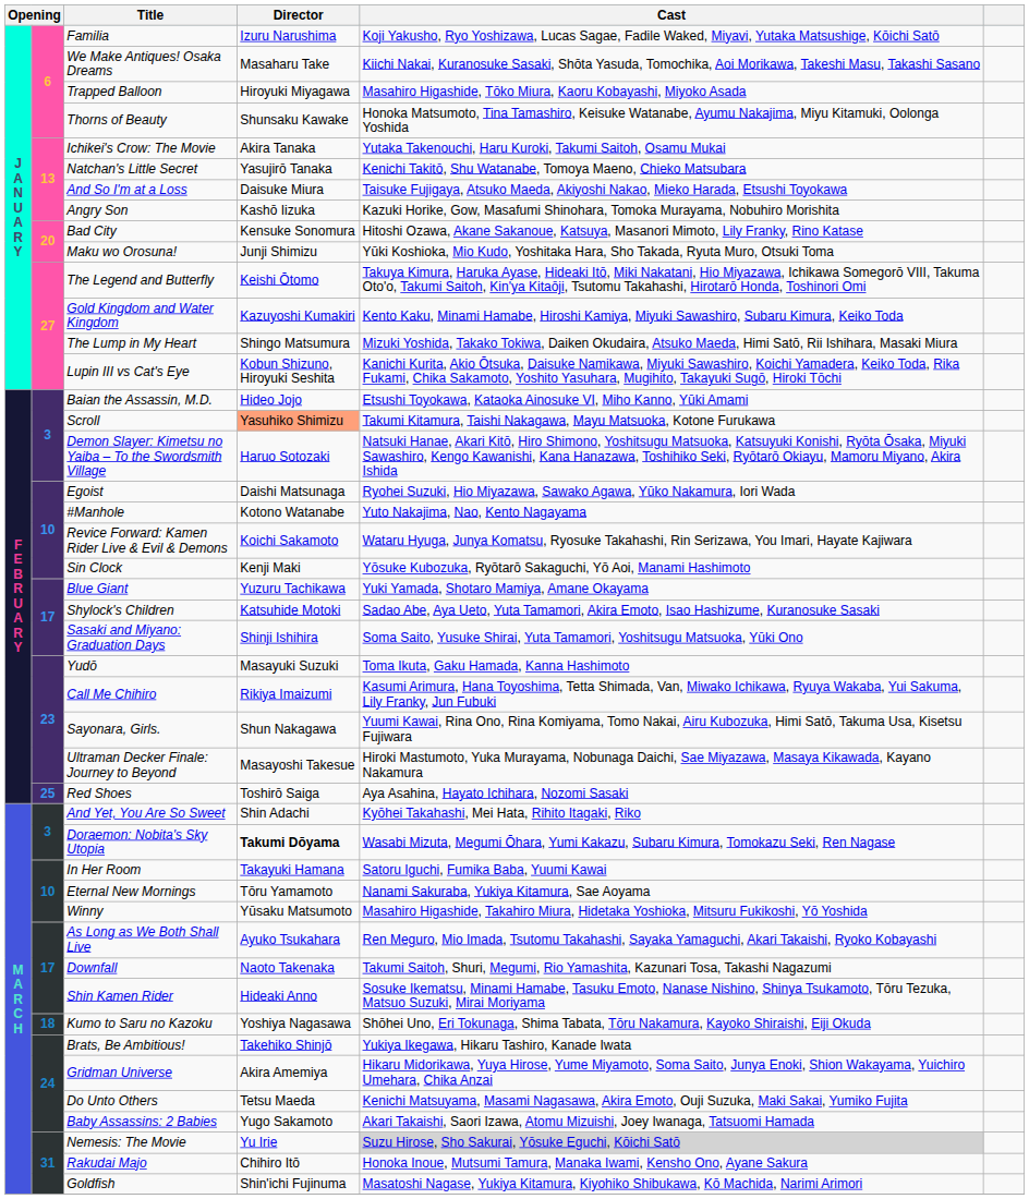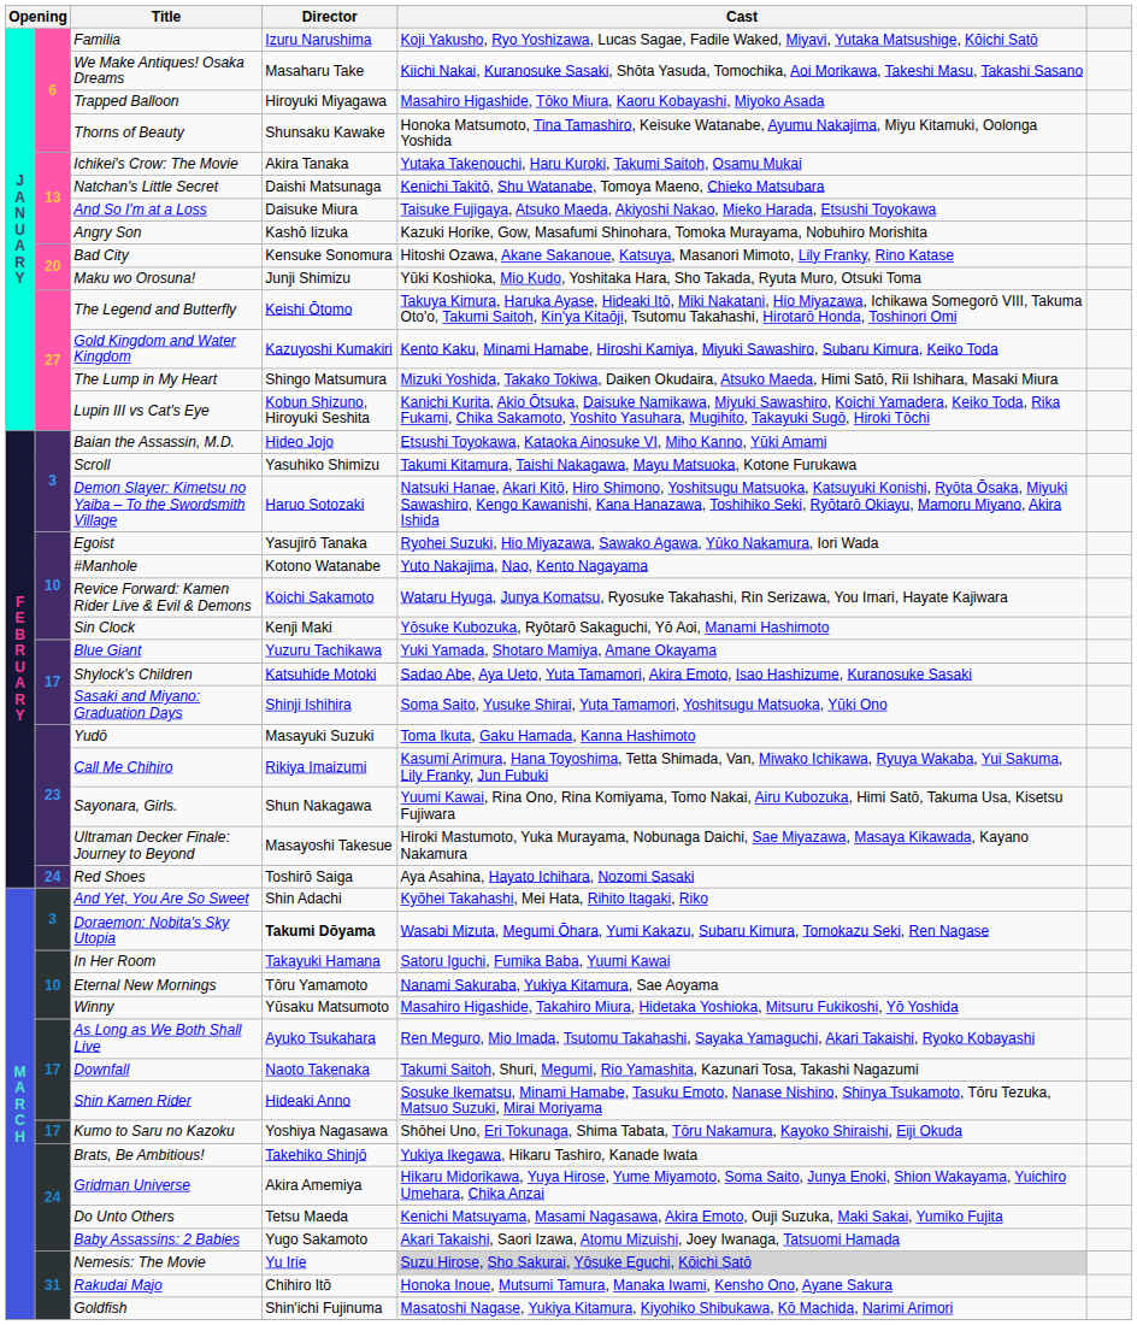 <table class="wikitable sortable">
 <tr style="background:#b0e0e6; text-align:center">
 <th colspan="2">Opening</th>
 <th style="width:17%">Title</th>
 <th style="width:12%">Director</th>
 <th>Cast</th>
 <th style="width:4%;"></th>
 </tr>
 <tr>
 <th rowspan="14" style="text-align:center; background:#00FFDD; color:#444466;">J<br>A<br>N<br>U<br>A<br>R<br>Y</th>
 <td rowspan="4" style="text-align:center; background:#FF55AA; color:#FFC640;"><strong>6</strong></td>
 <td><em>Familia</em></td>
 <td><a href='#'>Izuru Narushima</a></td>
 <td><a href='#'>Koji Yakusho</a>, <a href='#'>Ryo Yoshizawa</a>, Lucas Sagae, Fadile Waked, <a href='#'>Miyavi</a>, <a href='#'>Yutaka Matsushige</a>, <a href='#'>Kōichi Satō</a></td>
 <td></td>
 </tr>
 <tr>
 <td><em>We Make Antiques! Osaka Dreams</em></td>
 <td>Masaharu Take</td>
 <td><a href='#'>Kiichi Nakai</a>, <a href='#'>Kuranosuke Sasaki</a>, Shōta Yasuda, Tomochika, <a href='#'>Aoi Morikawa</a>, <a href='#'>Takeshi Masu</a>, <a href='#'>Takashi Sasano</a></td>
 <td></td>
 </tr>
 <tr>
 <td><em>Trapped Balloon</em></td>
 <td>Hiroyuki Miyagawa</td>
 <td><a href='#'>Masahiro Higashide</a>, <a href='#'>Tōko Miura</a>, <a href='#'>Kaoru Kobayashi</a>, <a href='#'>Miyoko Asada</a></td>
 <td></td>
 </tr>
 <tr>
 <td><em>Thorns of Beauty</em></td>
 <td>Shunsaku Kawake</td>
 <td>Honoka Matsumoto, <a href='#'>Tina Tamashiro</a>, Keisuke Watanabe, <a href='#'>Ayumu Nakajima</a>, Miyu Kitamuki, Oolonga Yoshida</td>
 <td></td>
 </tr>
 <tr>
 <td rowspan="4" style="text-align:center; background:#FF55AA; color:#FFC640;"><strong>13</strong></td>
 <td><em>Ichikei's Crow: The Movie</em></td>
 <td>Akira Tanaka</td>
 <td><a href='#'>Yutaka Takenouchi</a>, <a href='#'>Haru Kuroki</a>, <a href='#'>Takumi Saitoh</a>, <a href='#'>Osamu Mukai</a></td>
 <td></td>
 </tr>
 <tr>
 <td><em>Natchan's Little Secret</em></td>
-<td>Yasujirō Tanaka</td>
+<td>Daishi Matsunaga</td>
 <td><a href='#'>Kenichi Takitō</a>, <a href='#'>Shu Watanabe</a>, Tomoya Maeno, <a href='#'>Chieko Matsubara</a></td>
 <td></td>
 </tr>
 <tr>
 <td><em><a href='#'>And So I'm at a Loss</a></em></td>
 <td>Daisuke Miura</td>
 <td><a href='#'>Taisuke Fujigaya</a>, <a href='#'>Atsuko Maeda</a>, <a href='#'>Akiyoshi Nakao</a>, <a href='#'>Mieko Harada</a>, <a href='#'>Etsushi Toyokawa</a></td>
 <td></td>
 </tr>
 <tr>
 <td><em>Angry Son</em></td>
 <td>Kashō Iizuka</td>
 <td>Kazuki Horike, Gow, Masafumi Shinohara, Tomoka Murayama, Nobuhiro Morishita</td>
 <td></td>
 </tr>
 <tr>
 <td rowspan="2" style="text-align:center; background:#FF55AA; color:#FFC640;"><strong>20</strong></td>
 <td><em>Bad City</em></td>
 <td>Kensuke Sonomura</td>
 <td>Hitoshi Ozawa, <a href='#'>Akane Sakanoue</a>, <a href='#'>Katsuya</a>, Masanori Mimoto, <a href='#'>Lily Franky</a>, <a href='#'>Rino Katase</a></td>
 <td></td>
 </tr>
 <tr>
 <td><em>Maku wo Orosuna!</em></td>
 <td>Junji Shimizu</td>
 <td>Yūki Koshioka, <a href='#'>Mio Kudo</a>, Yoshitaka Hara, Sho Takada, Ryuta Muro, Otsuki Toma</td>
 <td></td>
 </tr>
 <tr>
 <td rowspan="4" style="text-align:center; background:#FF55AA; color:#FFC640;"><strong>27</strong></td>
 <td><em>The Legend and Butterfly</em></td>
 <td><a href='#'>Keishi Ōtomo</a></td>
 <td><a href='#'>Takuya Kimura</a>, <a href='#'>Haruka Ayase</a>, <a href='#'>Hideaki Itō</a>, <a href='#'>Miki Nakatani</a>, <a href='#'>Hio Miyazawa</a>, Ichikawa Somegorō VIII, Takuma Oto'o, <a href='#'>Takumi Saitoh</a>, <a href='#'>Kin'ya Kitaōji</a>, Tsutomu Takahashi, <a href='#'>Hirotarō Honda</a>, <a href='#'>Toshinori Omi</a></td>
 <td></td>
 </tr>
 <tr>
 <td><em><a href='#'>Gold Kingdom and Water Kingdom</a></em></td>
 <td><a href='#'>Kazuyoshi Kumakiri</a></td>
 <td><a href='#'>Kento Kaku</a>, <a href='#'>Minami Hamabe</a>, <a href='#'>Hiroshi Kamiya</a>, <a href='#'>Miyuki Sawashiro</a>, <a href='#'>Subaru Kimura</a>, <a href='#'>Keiko Toda</a></td>
 <td></td>
 </tr>
 <tr>
 <td><em>The Lump in My Heart</em></td>
 <td>Shingo Matsumura</td>
 <td><a href='#'>Mizuki Yoshida</a>, <a href='#'>Takako Tokiwa</a>, Daiken Okudaira, <a href='#'>Atsuko Maeda</a>, Himi Satō, Rii Ishihara, Masaki Miura</td>
 <td></td>
 </tr>
 <tr>
 <td><em>Lupin III vs Cat's Eye</em></td>
 <td><a href='#'>Kobun Shizuno</a>, Hiroyuki Seshita</td>
 <td><a href='#'>Kanichi Kurita</a>, <a href='#'>Akio Ōtsuka</a>, <a href='#'>Daisuke Namikawa</a>, <a href='#'>Miyuki Sawashiro</a>, <a href='#'>Koichi Yamadera</a>, <a href='#'>Keiko Toda</a>, <a href='#'>Rika Fukami</a>, <a href='#'>Chika Sakamoto</a>, <a href='#'>Yoshito Yasuhara</a>, <a href='#'>Mugihito</a>, <a href='#'>Takayuki Sugō</a>, <a href='#'>Hiroki Tōchi</a></td>
 <td></td>
 </tr>
 <tr>
 <th rowspan="15" style="text-align:center; background:#151635; color:#EF3A95;">F<br>E<br>B<br>R<br>U<br>A<br>R<br>Y</th>
 <td rowspan="3" style="text-align:center; background:#432B6A; color:#3A95EF;"><strong>3</strong></td>
 <td><em>Baian the Assassin, M.D.</em></td>
 <td><a href='#'>Hideo Jojo</a></td>
 <td><a href='#'>Etsushi Toyokawa</a>, <a href='#'>Kataoka Ainosuke VI</a>, <a href='#'>Miho Kanno</a>, <a href='#'>Yūki Amami</a></td>
 <td></td>
 </tr>
 <tr>
 <td><em>Scroll</em></td>
-<td style="background: lightsalmon;">Yasuhiko Shimizu</td>
+<td>Yasuhiko Shimizu</td>
 <td><a href='#'>Takumi Kitamura</a>, <a href='#'>Taishi Nakagawa</a>, <a href='#'>Mayu Matsuoka</a>, Kotone Furukawa</td>
 <td></td>
 </tr>
 <tr>
 <td><em><a href='#'>Demon Slayer: Kimetsu no Yaiba – To the Swordsmith Village</a></em></td>
 <td><a href='#'>Haruo Sotozaki</a></td>
 <td><a href='#'>Natsuki Hanae</a>, <a href='#'>Akari Kitō</a>, <a href='#'>Hiro Shimono</a>, <a href='#'>Yoshitsugu Matsuoka</a>, <a href='#'>Katsuyuki Konishi</a>, <a href='#'>Ryōta Ōsaka</a>, <a href='#'>Miyuki Sawashiro</a>, <a href='#'>Kengo Kawanishi</a>, <a href='#'>Kana Hanazawa</a>, <a href='#'>Toshihiko Seki</a>, <a href='#'>Ryōtarō Okiayu</a>, <a href='#'>Mamoru Miyano</a>, <a href='#'>Akira Ishida</a></td>
 <td></td>
 </tr>
 <tr>
 <td rowspan="4" style="text-align:center; background:#432B6A; color:#3A95EF;"><strong>10</strong></td>
 <td><em>Egoist</em></td>
-<td>Daishi Matsunaga</td>
+<td>Yasujirō Tanaka</td>
 <td><a href='#'>Ryohei Suzuki</a>, <a href='#'>Hio Miyazawa</a>, <a href='#'>Sawako Agawa</a>, <a href='#'>Yūko Nakamura</a>, Iori Wada</td>
 <td></td>
 </tr>
 <tr>
 <td><em>#Manhole</em></td>
 <td>Kotono Watanabe</td>
 <td><a href='#'>Yuto Nakajima</a>, <a href='#'>Nao</a>, <a href='#'>Kento Nagayama</a></td>
 <td></td>
 </tr>
 <tr>
 <td><em>Revice Forward: Kamen Rider Live & Evil & Demons</em></td>
 <td><a href='#'>Koichi Sakamoto</a></td>
 <td><a href='#'>Wataru Hyuga</a>, <a href='#'>Junya Komatsu</a>, Ryosuke Takahashi, Rin Serizawa, You Imari, Hayate Kajiwara</td>
 <td></td>
 </tr>
 <tr>
 <td><em>Sin Clock</em></td>
 <td>Kenji Maki</td>
 <td><a href='#'>Yōsuke Kubozuka</a>, Ryōtarō Sakaguchi, Yō Aoi, <a href='#'>Manami Hashimoto</a></td>
 <td></td>
 </tr>
 <tr>
 <td rowspan="3" style="text-align:center; background:#432B6A; color:#3A95EF;"><strong>17</strong></td>
 <td><em><a href='#'>Blue Giant</a></em></td>
 <td><a href='#'>Yuzuru Tachikawa</a></td>
 <td><a href='#'>Yuki Yamada</a>, <a href='#'>Shotaro Mamiya</a>, <a href='#'>Amane Okayama</a></td>
 <td></td>
 </tr>
 <tr>
 <td><em>Shylock's Children</em></td>
 <td><a href='#'>Katsuhide Motoki</a></td>
 <td><a href='#'>Sadao Abe</a>, <a href='#'>Aya Ueto</a>, <a href='#'>Yuta Tamamori</a>, <a href='#'>Akira Emoto</a>, <a href='#'>Isao Hashizume</a>, <a href='#'>Kuranosuke Sasaki</a></td>
 <td></td>
 </tr>
 <tr>
 <td><em><a href='#'>Sasaki and Miyano: Graduation Days</a></em></td>
 <td><a href='#'>Shinji Ishihira</a></td>
 <td><a href='#'>Soma Saito</a>, <a href='#'>Yusuke Shirai</a>, <a href='#'>Yuta Tamamori</a>, <a href='#'>Yoshitsugu Matsuoka</a>, <a href='#'>Yūki Ono</a></td>
 <td></td>
 </tr>
 <tr>
 <td rowspan="4" style="text-align:center; background:#432B6A; color:#3A95EF;"><strong>23</strong></td>
 <td><em>Yudō</em></td>
 <td>Masayuki Suzuki</td>
 <td><a href='#'>Toma Ikuta</a>, <a href='#'>Gaku Hamada</a>, <a href='#'>Kanna Hashimoto</a></td>
 <td></td>
 </tr>
 <tr>
 <td><em><a href='#'>Call Me Chihiro</a></em></td>
 <td><a href='#'>Rikiya Imaizumi</a></td>
 <td><a href='#'>Kasumi Arimura</a>, <a href='#'>Hana Toyoshima</a>, Tetta Shimada, Van, <a href='#'>Miwako Ichikawa</a>, <a href='#'>Ryuya Wakaba</a>, <a href='#'>Yui Sakuma</a>, <a href='#'>Lily Franky</a>, <a href='#'>Jun Fubuki</a></td>
 <td></td>
 </tr>
 <tr>
 <td><em>Sayonara, Girls.</em></td>
 <td>Shun Nakagawa</td>
 <td><a href='#'>Yuumi Kawai</a>, Rina Ono, Rina Komiyama, Tomo Nakai, <a href='#'>Airu Kubozuka</a>, Himi Satō, Takuma Usa, Kisetsu Fujiwara</td>
 <td></td>
 </tr>
 <tr>
 <td><em>Ultraman Decker Finale: Journey to Beyond</em></td>
 <td>Masayoshi Takesue</td>
 <td>Hiroki Mastumoto, Yuka Murayama, Nobunaga Daichi, <a href='#'>Sae Miyazawa</a>, <a href='#'>Masaya Kikawada</a>, Kayano Nakamura</td>
 <td></td>
 </tr>
 <tr>
-<td rowspan="1" style="text-align:center; background:#432B6A; color:#3A95EF;"><strong>25</strong></td>
+<td rowspan="1" style="text-align:center; background:#432B6A; color:#3A95EF;"><strong>24</strong></td>
 <td><em>Red Shoes</em></td>
 <td>Toshirō Saiga</td>
 <td>Aya Asahina, <a href='#'>Hayato Ichihara</a>, <a href='#'>Nozomi Sasaki</a></td>
 <td></td>
 </tr>
 <tr>
 <th rowspan="16" style="text-align:center; background:#4455DD; color:#52E5CE;">M<br>A<br>R<br>C<br>H</th>
 <td rowspan="2" style="text-align:center; background:#2C3334; color:#1D87CD;"><strong>3</strong></td>
 <td><em><a href='#'>And Yet, You Are So Sweet</a></em></td>
 <td>Shin Adachi</td>
 <td><a href='#'>Kyōhei Takahashi</a>, Mei Hata, <a href='#'>Rihito Itagaki</a>, <a href='#'>Riko</a></td>
 <td></td>
 </tr>
 <tr>
 <td><em><a href='#'>Doraemon: Nobita's Sky Utopia</a></em></td>
 <td><strong>Takumi Dōyama</strong></td>
 <td><a href='#'>Wasabi Mizuta</a>, <a href='#'>Megumi Ōhara</a>, <a href='#'>Yumi Kakazu</a>, <a href='#'>Subaru Kimura</a>, <a href='#'>Tomokazu Seki</a>, <a href='#'>Ren Nagase</a></td>
 <td></td>
 </tr>
 <tr>
 <td rowspan="3" style="text-align:center; background:#2C3334; color:#1D87CD;"><strong>10</strong></td>
 <td><em>In Her Room</em></td>
 <td><a href='#'>Takayuki Hamana</a></td>
 <td><a href='#'>Satoru Iguchi</a>, <a href='#'>Fumika Baba</a>, <a href='#'>Yuumi Kawai</a></td>
 <td></td>
 </tr>
 <tr>
 <td><em>Eternal New Mornings</em></td>
 <td>Tōru Yamamoto</td>
 <td><a href='#'>Nanami Sakuraba</a>, <a href='#'>Yukiya Kitamura</a>, Sae Aoyama</td>
 <td></td>
 </tr>
 <tr>
 <td><em>Winny</em></td>
 <td>Yūsaku Matsumoto</td>
 <td><a href='#'>Masahiro Higashide</a>, <a href='#'>Takahiro Miura</a>, <a href='#'>Hidetaka Yoshioka</a>, <a href='#'>Mitsuru Fukikoshi</a>, <a href='#'>Yō Yoshida</a></td>
 <td></td>
 </tr>
 <tr>
 <td rowspan="3" style="text-align:center; background:#2C3334; color:#1D87CD;"><strong>17</strong></td>
 <td><em><a href='#'>As Long as We Both Shall Live</a></em></td>
 <td><a href='#'>Ayuko Tsukahara</a></td>
 <td><a href='#'>Ren Meguro</a>, <a href='#'>Mio Imada</a>, <a href='#'>Tsutomu Takahashi</a>, <a href='#'>Sayaka Yamaguchi</a>, <a href='#'>Akari Takaishi</a>, <a href='#'>Ryoko Kobayashi</a></td>
 <td></td>
 </tr>
 <tr>
 <td><em><a href='#'>Downfall</a></em></td>
 <td><a href='#'>Naoto Takenaka</a></td>
 <td><a href='#'>Takumi Saitoh</a>, Shuri, <a href='#'>Megumi</a>, <a href='#'>Rio Yamashita</a>, Kazunari Tosa, Takashi Nagazumi</td>
 <td></td>
 </tr>
 <tr>
 <td><em><a href='#'>Shin Kamen Rider</a></em></td>
 <td><a href='#'>Hideaki Anno</a></td>
 <td><a href='#'>Sosuke Ikematsu</a>, <a href='#'>Minami Hamabe</a>, <a href='#'>Tasuku Emoto</a>, <a href='#'>Nanase Nishino</a>, <a href='#'>Shinya Tsukamoto</a>, Tōru Tezuka, <a href='#'>Matsuo Suzuki</a>, <a href='#'>Mirai Moriyama</a></td>
 <td></td>
 </tr>
 <tr>
-<td rowspan="1" style="text-align:center; background:#2C3334; color:#1D87CD;"><strong>18</strong></td>
+<td rowspan="1" style="text-align:center; background:#2C3334; color:#1D87CD;"><strong>17</strong></td>
 <td><em>Kumo to Saru no Kazoku</em></td>
 <td>Yoshiya Nagasawa</td>
 <td>Shōhei Uno, <a href='#'>Eri Tokunaga</a>, Shima Tabata, <a href='#'>Tōru Nakamura</a>, <a href='#'>Kayoko Shiraishi</a>, <a href='#'>Eiji Okuda</a></td>
 <td></td>
 </tr>
 <tr>
 <td rowspan="4" style="text-align:center; background:#2C3334; color:#1D87CD;"><strong>24</strong></td>
 <td><em>Brats, Be Ambitious!</em></td>
 <td><a href='#'>Takehiko Shinjō</a></td>
 <td><a href='#'>Yukiya Ikegawa</a>, Hikaru Tashiro, Kanade Iwata</td>
 <td></td>
 </tr>
 <tr>
 <td><em><a href='#'>Gridman Universe</a></em></td>
 <td>Akira Amemiya</td>
 <td><a href='#'>Hikaru Midorikawa</a>, <a href='#'>Yuya Hirose</a>, <a href='#'>Yume Miyamoto</a>, <a href='#'>Soma Saito</a>, <a href='#'>Junya Enoki</a>, <a href='#'>Shion Wakayama</a>, <a href='#'>Yuichiro Umehara</a>, <a href='#'>Chika Anzai</a></td>
 <td></td>
 </tr>
 <tr>
 <td><em>Do Unto Others</em></td>
 <td>Tetsu Maeda</td>
 <td><a href='#'>Kenichi Matsuyama</a>, <a href='#'>Masami Nagasawa</a>, <a href='#'>Akira Emoto</a>, Ouji Suzuka, <a href='#'>Maki Sakai</a>, <a href='#'>Yumiko Fujita</a></td>
 <td></td>
 </tr>
 <tr>
 <td><em><a href='#'>Baby Assassins: 2 Babies</a></em></td>
 <td>Yugo Sakamoto</td>
 <td><a href='#'>Akari Takaishi</a>, Saori Izawa, <a href='#'>Atomu Mizuishi</a>, Joey Iwanaga, <a href='#'>Tatsuomi Hamada</a></td>
 <td></td>
 </tr>
 <tr>
 <td rowspan="3" style="text-align:center; background:#2C3334; color:#1D87CD;"><strong>31</strong></td>
 <td><em>Nemesis: The Movie</em></td>
 <td><a href='#'>Yu Irie</a></td>
 <td style="background: lightgrey;"><a href='#'>Suzu Hirose</a>, <a href='#'>Sho Sakurai</a>, <a href='#'>Yōsuke Eguchi</a>, <a href='#'>Kōichi Satō</a></td>
 <td></td>
 </tr>
 <tr>
 <td><em><a href='#'>Rakudai Majo</a></em></td>
 <td>Chihiro Itō</td>
 <td><a href='#'>Honoka Inoue</a>, <a href='#'>Mutsumi Tamura</a>, <a href='#'>Manaka Iwami</a>, <a href='#'>Kensho Ono</a>, <a href='#'>Ayane Sakura</a></td>
 <td></td>
 </tr>
 <tr>
 <td><em>Goldfish</em></td>
 <td>Shin'ichi Fujinuma</td>
 <td><a href='#'>Masatoshi Nagase</a>, <a href='#'>Yukiya Kitamura</a>, <a href='#'>Kiyohiko Shibukawa</a>, <a href='#'>Kō Machida</a>, <a href='#'>Narimi Arimori</a></td>
 <td></td>
 </tr>
 <tr>
 </tr>
 </table>
